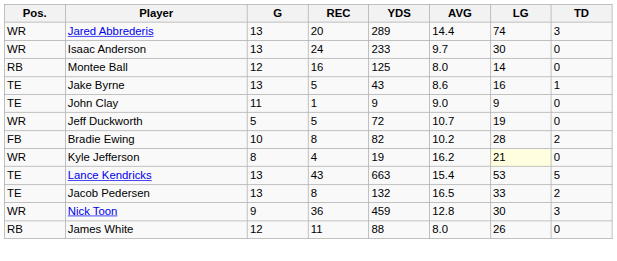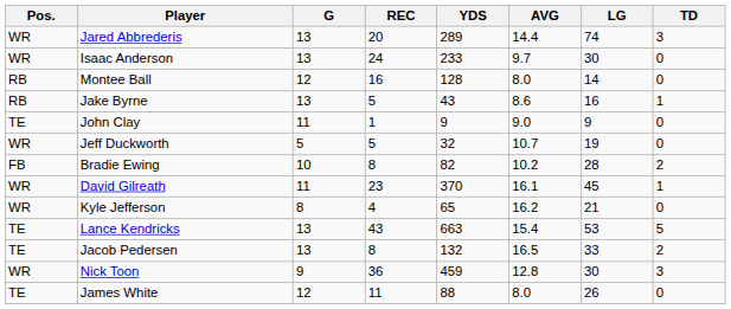 <table class="wikitable sortable">
 <tr>
 <th bgcolor="#DDDDFF" width="5%">Pos.</th>
 <th bgcolor="#DDDDFF" width="15%">Player</th>
 <th bgcolor="#DDDDFF" width="5%">G</th>
 <th bgcolor="#DDDDFF" width="5%">REC</th>
 <th bgcolor="#DDDDFF" width="5%">YDS</th>
 <th bgcolor="#DDDDFF" width="5%">AVG</th>
 <th bgcolor="#DDDDFF" width="5%">LG</th>
 <th bgcolor="#DDDDFF" width="5%">TD</th>
 </tr>
 <tr>
 <td>WR</td>
 <td><a href='#'>Jared Abbrederis</a></td>
 <td>13</td>
 <td>20</td>
 <td>289</td>
 <td>14.4</td>
 <td>74</td>
 <td>3</td>
 </tr>
 <tr>
 <td>WR</td>
 <td>Isaac Anderson</td>
 <td>13</td>
 <td>24</td>
 <td>233</td>
 <td>9.7</td>
 <td>30</td>
 <td>0</td>
 </tr>
 <tr>
 <td>RB</td>
 <td>Montee Ball</td>
 <td>12</td>
 <td>16</td>
-<td>125</td>
+<td>128</td>
 <td>8.0</td>
 <td>14</td>
 <td>0</td>
 </tr>
 <tr>
-<td>TE</td>
+<td>RB</td>
 <td>Jake Byrne</td>
 <td>13</td>
 <td>5</td>
 <td>43</td>
 <td>8.6</td>
 <td>16</td>
 <td>1</td>
 </tr>
 <tr>
 <td>TE</td>
 <td>John Clay</td>
 <td>11</td>
 <td>1</td>
 <td>9</td>
 <td>9.0</td>
 <td>9</td>
 <td>0</td>
 </tr>
 <tr>
 <td>WR</td>
 <td>Jeff Duckworth</td>
 <td>5</td>
 <td>5</td>
-<td>72</td>
+<td>32</td>
 <td>10.7</td>
 <td>19</td>
 <td>0</td>
 </tr>
 <tr>
 <td>FB</td>
 <td>Bradie Ewing</td>
 <td>10</td>
 <td>8</td>
 <td>82</td>
 <td>10.2</td>
 <td>28</td>
 <td>2</td>
 </tr>
 <tr>
 <td>WR</td>
+<td><a href='#'>David Gilreath</a></td>
+<td>11</td>
+<td>23</td>
+<td>370</td>
+<td>16.1</td>
+<td>45</td>
+<td>1</td>
+</tr>
+<tr>
+<td>WR</td>
 <td>Kyle Jefferson</td>
 <td>8</td>
 <td>4</td>
-<td>19</td>
+<td>65</td>
 <td>16.2</td>
-<td style="background: lightyellow;">21</td>
+<td>21</td>
 <td>0</td>
 </tr>
 <tr>
 <td>TE</td>
 <td><a href='#'>Lance Kendricks</a></td>
 <td>13</td>
 <td>43</td>
 <td>663</td>
 <td>15.4</td>
 <td>53</td>
 <td>5</td>
 </tr>
 <tr>
 <td>TE</td>
 <td>Jacob Pedersen</td>
 <td>13</td>
 <td>8</td>
 <td>132</td>
 <td>16.5</td>
 <td>33</td>
 <td>2</td>
 </tr>
 <tr>
 <td>WR</td>
 <td><a href='#'>Nick Toon</a></td>
 <td>9</td>
 <td>36</td>
 <td>459</td>
 <td>12.8</td>
 <td>30</td>
 <td>3</td>
 </tr>
 <tr>
-<td>RB</td>
+<td>TE</td>
 <td>James White</td>
 <td>12</td>
 <td>11</td>
 <td>88</td>
 <td>8.0</td>
 <td>26</td>
 <td>0</td>
 </tr>
 </table>
